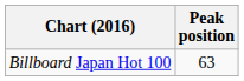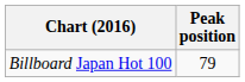 <table class="wikitable sortable">
 <tr>
 <th>Chart (2016)</th>
 <th>Peak<br>position</th>
 </tr>
 <tr>
 <td><em>Billboard</em> <a href='#'>Japan Hot 100</a></td>
-<td align="center">63</td>
+<td align="center">79</td>
 </tr>
 </table>
